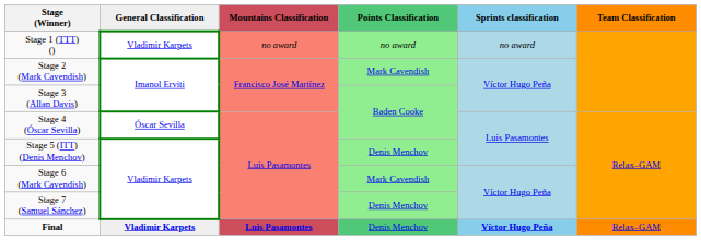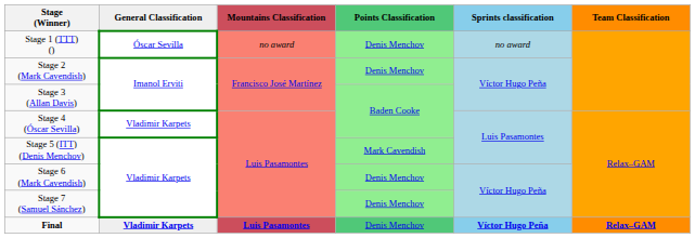 <table class="wikitable" style="text-align: center; font-size:smaller;">
 <tr style="background-color: #efefef;">
 <th width="12%">Stage<br>(Winner)</th>
 <th style="background:#EFEFEF;" width="15%">General Classification<br></th>
 <th style="background:#CC4E5C;" width="15%">Mountains Classification<br></th>
 <th style="background:#50C878;" width="15%">Points Classification<br></th>
 <th style="background:#87CEEB;" width="15%">Sprints classification<br></th>
 <th style="background:#FF8C00;" width="15%">Team Classification</th>
 </tr>
 <tr>
 <td>Stage 1 (<a href='#'>TTT</a>)<br>()</td>
-<td style="background:white; border:3px solid green;" rowspan="1"><a href='#'>Vladimir Karpets</a></td>
+<td style="background:white; border:3px solid green;" rowspan="1"><a href='#'>Óscar Sevilla</a></td>
 <td style="background:salmon;" rowspan="1"><em>no award</em></td>
-<td style="background:lightgreen;" rowspan="1"><em>no award</em></td>
+<td style="background:lightgreen;" rowspan="1"><a href='#'>Denis Menchov</a></td>
 <td style="background:lightblue;" rowspan="1"><em>no award</em></td>
 <td style="background:orange;" rowspan="3"></td>
 </tr>
 <tr>
 <td>Stage 2<br>(<a href='#'>Mark Cavendish</a>)</td>
 <td style="background:white; border:3px solid green;" rowspan="2"><a href='#'>Imanol Erviti</a></td>
 <td style="background:salmon;" rowspan="2"><a href='#'>Francisco José Martínez</a></td>
-<td style="background:lightgreen;" rowspan="1"><a href='#'>Mark Cavendish</a></td>
+<td style="background:lightgreen;" rowspan="1"><a href='#'>Denis Menchov</a></td>
 <td style="background:lightblue;" rowspan="2"><a href='#'>Víctor Hugo Peña</a></td>
 </tr>
 <tr>
 <td>Stage 3<br>(<a href='#'>Allan Davis</a>)</td>
 <td style="background:lightgreen;" rowspan="2"><a href='#'>Baden Cooke</a></td>
 </tr>
 <tr>
 <td>Stage 4<br>(<a href='#'>Óscar Sevilla</a>)</td>
-<td style="background:white; border:3px solid green;" rowspan="1"><a href='#'>Óscar Sevilla</a></td>
+<td style="background:white; border:3px solid green;" rowspan="1"><a href='#'>Vladimir Karpets</a></td>
 <td style="background:salmon;" rowspan="4"><a href='#'>Luis Pasamontes</a></td>
 <td style="background:lightblue;" rowspan="2"><a href='#'>Luis Pasamontes</a></td>
 <td style="background:orange;" rowspan="4"><a href='#'>Relax–GAM</a></td>
 </tr>
 <tr>
 <td>Stage 5 (<a href='#'>ITT</a>)<br>(<a href='#'>Denis Menchov</a>)</td>
 <td style="background:white; border:3px solid green;" rowspan="3"><a href='#'>Vladimir Karpets</a></td>
-<td style="background:lightgreen;" rowspan="1"><a href='#'>Denis Menchov</a></td>
+<td style="background:lightgreen;" rowspan="1"><a href='#'>Mark Cavendish</a></td>
 </tr>
 <tr>
 <td>Stage 6<br> (<a href='#'>Mark Cavendish</a>)</td>
-<td style="background:lightgreen;" rowspan="1"><a href='#'>Mark Cavendish</a></td>
+<td style="background:lightgreen;" rowspan="1"><a href='#'>Denis Menchov</a></td>
 <td style="background:lightblue;" rowspan="2"><a href='#'>Víctor Hugo Peña</a></td>
 </tr>
 <tr>
 <td>Stage 7<br>  (<a href='#'>Samuel Sánchez</a>)</td>
 <td style="background:lightgreen;" rowspan="1"><a href='#'>Denis Menchov</a></td>
 </tr>
 <tr>
 <td><strong>Final</strong><br></td>
 <th style="background:#EFEFEF;" rowspan="1"><a href='#'>Vladimir Karpets</a></th>
 <td style="background:#CC4E5C;" rowspan="1"><strong><a href='#'>Luis Pasamontes</a></strong></td>
 <td style="background:#50C878;" rowspan="1"><a href='#'>Denis Menchov</a></td>
 <th style="background:#87CEEB;" rowspan="1"><a href='#'>Víctor Hugo Peña</a></th>
-<td style="background:#FF8C00;" rowspan="1"><a href='#'>Relax–GAM</a></td>
+<td style="background:#FF8C00;" rowspan="1"><strong><a href='#'>Relax–GAM</a></strong></td>
 </tr>
 </table>
